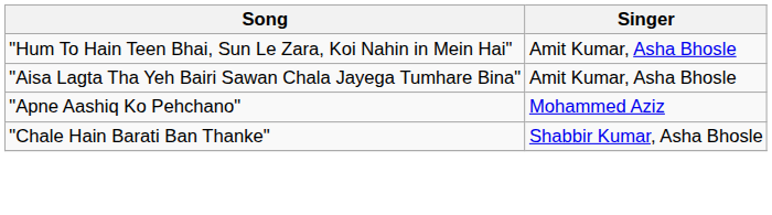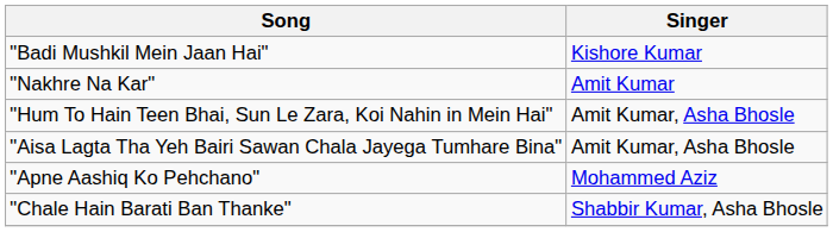 <table class="wikitable">
 <tr>
 <th>Song</th>
 <th>Singer</th>
+</tr>
+<tr>
+<td>"Badi Mushkil Mein Jaan Hai"</td>
+<td><a href='#'>Kishore Kumar</a></td>
+</tr>
+<tr>
+<td>"Nakhre Na Kar"</td>
+<td><a href='#'>Amit Kumar</a></td>
 </tr>
 <tr>
 <td>"Hum To Hain Teen Bhai, Sun Le Zara, Koi Nahin in Mein Hai"</td>
 <td>Amit Kumar, <a href='#'>Asha Bhosle</a></td>
 </tr>
 <tr>
 <td>"Aisa Lagta Tha Yeh Bairi Sawan Chala Jayega Tumhare Bina"</td>
 <td>Amit Kumar, Asha Bhosle</td>
 </tr>
 <tr>
 <td>"Apne Aashiq Ko Pehchano"</td>
 <td><a href='#'>Mohammed Aziz</a></td>
 </tr>
 <tr>
 <td>"Chale Hain Barati Ban Thanke"</td>
 <td><a href='#'>Shabbir Kumar</a>, Asha Bhosle</td>
 </tr>
 <tr>
 </tr>
 </table>
